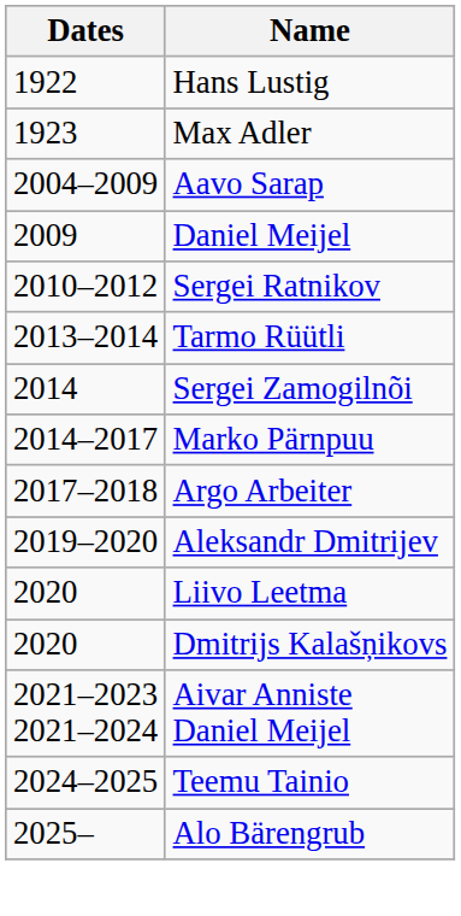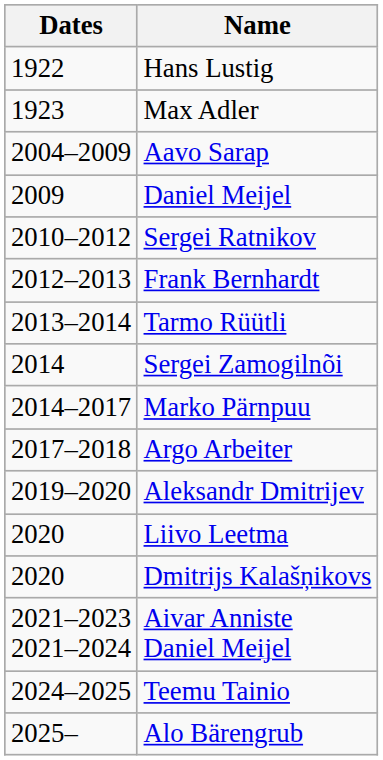 <table class="wikitable">
 <tr>
 <th>Dates</th>
 <th>Name</th>
 </tr>
 <tr>
 <td>1922</td>
 <td> Hans Lustig</td>
 </tr>
 <tr>
 <td>1923</td>
 <td> Max Adler</td>
 </tr>
 <tr>
 <td>2004–2009</td>
 <td> <a href='#'>Aavo Sarap</a></td>
 </tr>
 <tr>
 <td>2009</td>
 <td> <a href='#'>Daniel Meijel</a></td>
 </tr>
 <tr>
 <td>2010–2012</td>
 <td> <a href='#'>Sergei Ratnikov</a></td>
+</tr>
+<tr>
+<td>2012–2013</td>
+<td> <a href='#'>Frank Bernhardt</a></td>
 </tr>
 <tr>
 <td>2013–2014</td>
 <td> <a href='#'>Tarmo Rüütli</a></td>
 </tr>
 <tr>
 <td>2014</td>
 <td> <a href='#'>Sergei Zamogilnõi</a></td>
 </tr>
 <tr>
 <td>2014–2017</td>
 <td> <a href='#'>Marko Pärnpuu</a></td>
 </tr>
 <tr>
 <td>2017–2018</td>
 <td> <a href='#'>Argo Arbeiter</a></td>
 </tr>
 <tr>
 <td>2019–2020</td>
 <td> <a href='#'>Aleksandr Dmitrijev</a></td>
 </tr>
 <tr>
 <td>2020</td>
 <td> <a href='#'>Liivo Leetma</a></td>
 </tr>
 <tr>
 <td>2020</td>
 <td> <a href='#'>Dmitrijs Kalašņikovs</a></td>
 </tr>
 <tr>
 <td>2021–2023<br>2021–2024</td>
 <td> <a href='#'>Aivar Anniste</a><br> <a href='#'>Daniel Meijel</a></td>
 </tr>
 <tr>
 <td>2024–2025</td>
 <td> <a href='#'>Teemu Tainio</a></td>
 </tr>
 <tr>
 <td>2025–</td>
 <td> <a href='#'>Alo Bärengrub</a></td>
 </tr>
 </table>
